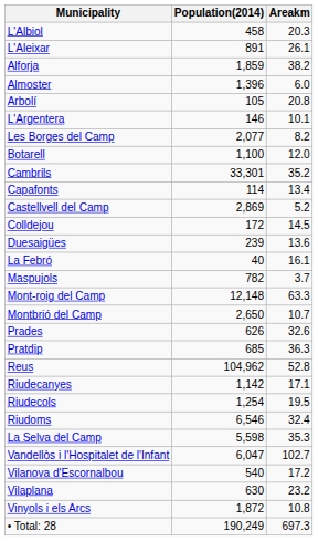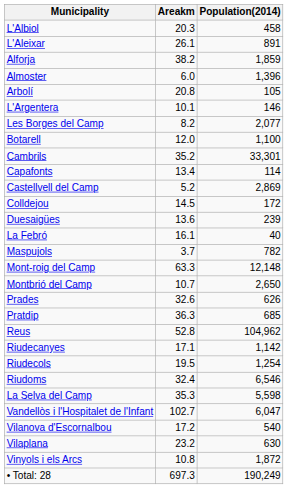 <table class="wikitable sortable">
 <tr>
 <th>Municipality</th>
+<th>Areakm</th>
 <th>Population(2014)</th>
-<th>Areakm</th>
 </tr>
 <tr>
 <td><a href='#'>L'Albiol</a></td>
+<td align=right>20.3</td>
 <td align=right>458</td>
-<td align=right>20.3</td>
 </tr>
 <tr>
 <td><a href='#'>L'Aleixar</a></td>
+<td align=right>26.1</td>
 <td align=right>891</td>
-<td align=right>26.1</td>
 </tr>
 <tr>
 <td><a href='#'>Alforja</a></td>
+<td align=right>38.2</td>
 <td align=right>1,859</td>
-<td align=right>38.2</td>
 </tr>
 <tr>
 <td><a href='#'>Almoster</a></td>
+<td align=right>6.0</td>
 <td align=right>1,396</td>
-<td align=right>6.0</td>
 </tr>
 <tr>
 <td><a href='#'>Arbolí</a></td>
+<td align=right>20.8</td>
 <td align=right>105</td>
-<td align=right>20.8</td>
 </tr>
 <tr>
 <td><a href='#'>L'Argentera</a></td>
+<td align=right>10.1</td>
 <td align=right>146</td>
-<td align=right>10.1</td>
 </tr>
 <tr>
 <td><a href='#'>Les Borges del Camp</a></td>
+<td align=right>8.2</td>
 <td align=right>2,077</td>
-<td align=right>8.2</td>
 </tr>
 <tr>
 <td><a href='#'>Botarell</a></td>
+<td align=right>12.0</td>
 <td align=right>1,100</td>
-<td align=right>12.0</td>
 </tr>
 <tr>
 <td><a href='#'>Cambrils</a></td>
+<td align=right>35.2</td>
 <td align=right>33,301</td>
-<td align=right>35.2</td>
 </tr>
 <tr>
 <td><a href='#'>Capafonts</a></td>
+<td align=right>13.4</td>
 <td align=right>114</td>
-<td align=right>13.4</td>
 </tr>
 <tr>
 <td><a href='#'>Castellvell del Camp</a></td>
+<td align=right>5.2</td>
 <td align=right>2,869</td>
-<td align=right>5.2</td>
 </tr>
 <tr>
 <td><a href='#'>Colldejou</a></td>
+<td align=right>14.5</td>
 <td align=right>172</td>
-<td align=right>14.5</td>
 </tr>
 <tr>
 <td><a href='#'>Duesaigües</a></td>
+<td align=right>13.6</td>
 <td align=right>239</td>
-<td align=right>13.6</td>
 </tr>
 <tr>
 <td><a href='#'>La Febró</a></td>
+<td align=right>16.1</td>
 <td align=right>40</td>
-<td align=right>16.1</td>
 </tr>
 <tr>
 <td><a href='#'>Maspujols</a></td>
+<td align=right>3.7</td>
 <td align=right>782</td>
-<td align=right>3.7</td>
 </tr>
 <tr>
 <td><a href='#'>Mont-roig del Camp</a></td>
+<td align=right>63.3</td>
 <td align=right>12,148</td>
-<td align=right>63.3</td>
 </tr>
 <tr>
 <td><a href='#'>Montbrió del Camp</a></td>
+<td align=right>10.7</td>
 <td align=right>2,650</td>
-<td align=right>10.7</td>
 </tr>
 <tr>
 <td><a href='#'>Prades</a></td>
+<td align=right>32.6</td>
 <td align=right>626</td>
-<td align=right>32.6</td>
 </tr>
 <tr>
 <td><a href='#'>Pratdip</a></td>
+<td align=right>36.3</td>
 <td align=right>685</td>
-<td align=right>36.3</td>
 </tr>
 <tr>
 <td><a href='#'>Reus</a></td>
+<td align=right>52.8</td>
 <td align=right>104,962</td>
-<td align=right>52.8</td>
 </tr>
 <tr>
 <td><a href='#'>Riudecanyes</a></td>
+<td align=right>17.1</td>
 <td align=right>1,142</td>
-<td align=right>17.1</td>
 </tr>
 <tr>
 <td><a href='#'>Riudecols</a></td>
+<td align=right>19.5</td>
 <td align=right>1,254</td>
-<td align=right>19.5</td>
 </tr>
 <tr>
 <td><a href='#'>Riudoms</a></td>
+<td align=right>32.4</td>
 <td align=right>6,546</td>
-<td align=right>32.4</td>
 </tr>
 <tr>
 <td><a href='#'>La Selva del Camp</a></td>
+<td align=right>35.3</td>
 <td align=right>5,598</td>
-<td align=right>35.3</td>
 </tr>
 <tr>
 <td><a href='#'>Vandellòs i l'Hospitalet de l'Infant</a></td>
+<td align=right>102.7</td>
 <td align=right>6,047</td>
-<td align=right>102.7</td>
 </tr>
 <tr>
 <td><a href='#'>Vilanova d'Escornalbou</a></td>
+<td align=right>17.2</td>
 <td align=right>540</td>
-<td align=right>17.2</td>
 </tr>
 <tr>
 <td><a href='#'>Vilaplana</a></td>
+<td align=right>23.2</td>
 <td align=right>630</td>
-<td align=right>23.2</td>
 </tr>
 <tr>
 <td><a href='#'>Vinyols i els Arcs</a></td>
+<td align=right>10.8</td>
 <td align=right>1,872</td>
-<td align=right>10.8</td>
 </tr>
 <tr>
 <td>• Total: 28</td>
+<td align=right>697.3</td>
 <td align=right>190,249</td>
-<td align=right>697.3</td>
 </tr>
 </table>
